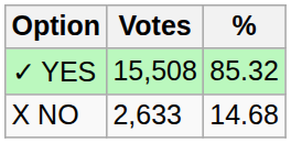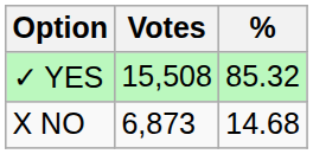 <table class="wikitable">
 <tr>
 <th>Option</th>
 <th>Votes</th>
 <th>%</th>
 </tr>
 <tr>
 <td style=background:#bbf8be>✓ YES</td>
 <td style=background:#bbf8be>15,508</td>
 <td style=background:#bbf8be>85.32</td>
 </tr>
 <tr>
 <td>X NO</td>
-<td>2,633</td>
+<td>6,873</td>
 <td>14.68</td>
 </tr>
 </table>
